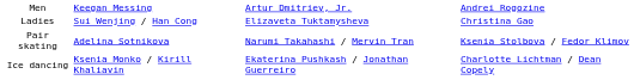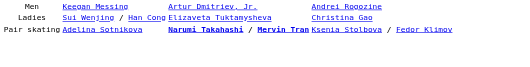 <table>
 <tr>
 <td align=center>Men</td>
 <td> <a href='#'>Keegan Messing</a></td>
 <td> <a href='#'>Artur Dmitriev, Jr.</a></td>
 <td> <a href='#'>Andrei Rogozine</a></td>
 </tr>
 <tr>
 <td align=center>Ladies</td>
 <td> <a href='#'>Sui Wenjing</a> / <a href='#'>Han Cong</a></td>
 <td> <a href='#'>Elizaveta Tuktamysheva</a></td>
 <td> <a href='#'>Christina Gao</a></td>
 </tr>
 <tr>
 <td align=center>Pair skating</td>
 <td> <a href='#'>Adelina Sotnikova</a></td>
-<td> <a href='#'>Narumi Takahashi</a> / <a href='#'>Mervin Tran</a></td>
+<td><strong> <a href='#'>Narumi Takahashi</a> / <a href='#'>Mervin Tran</a></strong></td>
 <td> <a href='#'>Ksenia Stolbova</a> / <a href='#'>Fedor Klimov</a></td>
 </tr>
-<tr>
-<td align=center>Ice dancing</td>
-<td> <a href='#'>Ksenia Monko</a> / <a href='#'>Kirill Khaliavin</a></td>
-<td> <a href='#'>Ekaterina Pushkash</a> / <a href='#'>Jonathan Guerreiro</a></td>
-<td> <a href='#'>Charlotte Lichtman</a> / <a href='#'>Dean Copely</a></td>
-</tr>
 </table>
